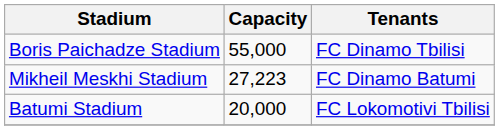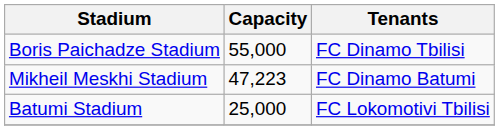 <table class="wikitable sortable">
 <tr>
 <th>Stadium</th>
 <th>Capacity</th>
 <th>Tenants</th>
 </tr>
 <tr>
 <td><a href='#'>Boris Paichadze Stadium</a></td>
 <td>55,000</td>
 <td><a href='#'>FC Dinamo Tbilisi</a></td>
 </tr>
 <tr>
 <td><a href='#'>Mikheil Meskhi Stadium</a></td>
-<td>27,223</td>
+<td>47,223</td>
 <td><a href='#'>FC Dinamo Batumi</a></td>
 </tr>
 <tr>
 <td><a href='#'>Batumi Stadium</a></td>
-<td>20,000</td>
+<td>25,000</td>
 <td><a href='#'>FC Lokomotivi Tbilisi</a></td>
 </tr>
 <tr>
 </tr>
 </table>
